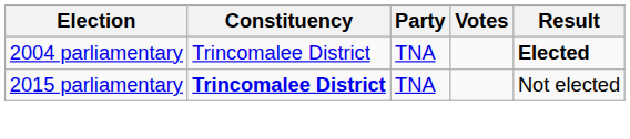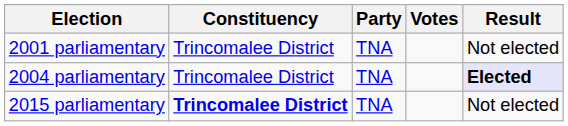 <table class="wikitable" style="text-align:left;">
 <tr>
 <th scope=col>Election</th>
 <th scope=col>Constituency</th>
 <th scope=col>Party</th>
 <th scope=col>Votes</th>
 <th scope=col>Result</th>
 </tr>
 <tr>
+<td><a href='#'>2001 parliamentary</a></td>
+<td><a href='#'>Trincomalee District</a></td>
+<td><a href='#'>TNA</a></td>
+<td></td>
+<td>Not elected</td>
+</tr>
+<tr>
 <td><a href='#'>2004 parliamentary</a></td>
 <td><a href='#'>Trincomalee District</a></td>
 <td><a href='#'>TNA</a></td>
 <td align=right></td>
-<td><strong>Elected</strong></td>
+<td style="background: lavender;"><strong>Elected</strong></td>
 </tr>
 <tr>
 <td><a href='#'>2015 parliamentary</a></td>
 <td><strong><a href='#'>Trincomalee District</a></strong></td>
 <td><a href='#'>TNA</a></td>
 <td align=right></td>
 <td>Not elected</td>
 </tr>
 </table>
